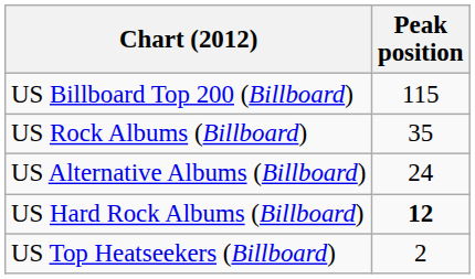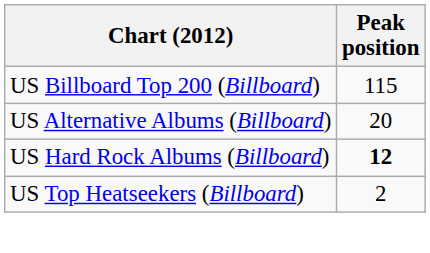 <table class="wikitable sortable">
 <tr>
 <th>Chart (2012)</th>
 <th>Peak<br>position</th>
 </tr>
 <tr>
 <td>US <a href='#'>Billboard Top 200</a> (<em><a href='#'>Billboard</a></em>)</td>
 <td style="text-align:center;">115</td>
 </tr>
 <tr>
-<td>US <a href='#'>Rock Albums</a> (<em><a href='#'>Billboard</a></em>)</td>
-<td style="text-align:center;">35</td>
-</tr>
-<tr>
 <td>US <a href='#'>Alternative Albums</a> (<em><a href='#'>Billboard</a></em>)</td>
-<td style="text-align:center;">24</td>
+<td style="text-align:center;">20</td>
 </tr>
 <tr>
 <td>US <a href='#'>Hard Rock Albums</a> (<em><a href='#'>Billboard</a></em>)</td>
 <td style="text-align:center;"><strong>12</strong></td>
 </tr>
 <tr>
 <td>US <a href='#'>Top Heatseekers</a> (<em><a href='#'>Billboard</a></em>)</td>
 <td style="text-align:center;">2</td>
 </tr>
 </table>
